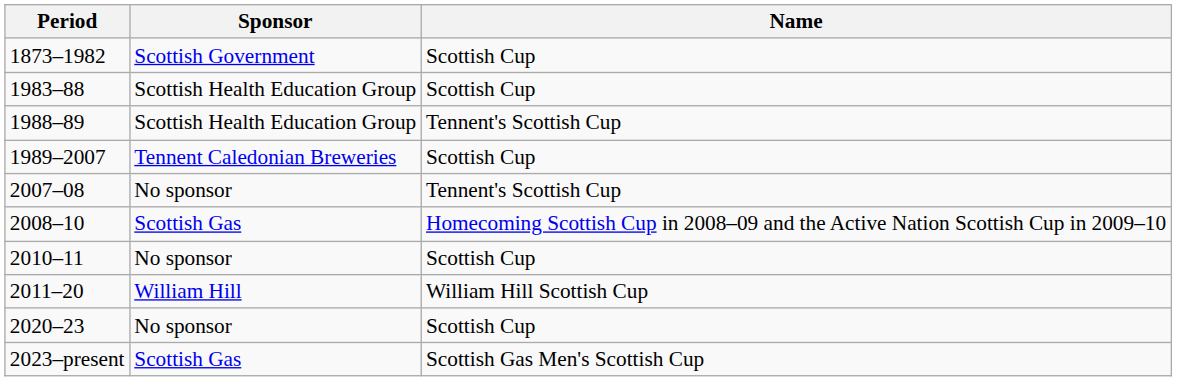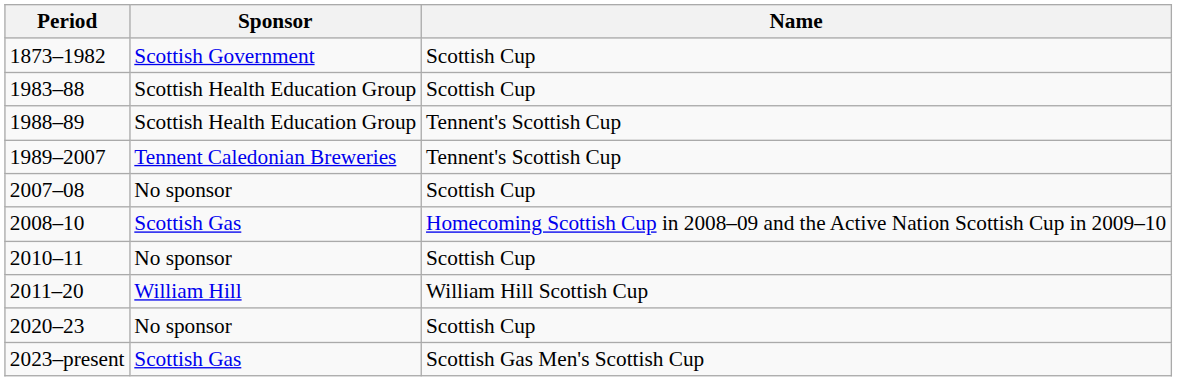 <table class="wikitable" style="text-align:left;margin-left:1em;float:center">
 <tr>
 <th>Period</th>
 <th>Sponsor</th>
 <th>Name</th>
 </tr>
 <tr>
 <td>1873–1982</td>
 <td><a href='#'>Scottish Government</a></td>
 <td>Scottish Cup</td>
 </tr>
 <tr>
 <td>1983–88</td>
 <td>Scottish Health Education Group</td>
 <td>Scottish Cup</td>
 </tr>
 <tr>
 <td>1988–89</td>
 <td>Scottish Health Education Group</td>
 <td>Tennent's Scottish Cup</td>
 </tr>
 <tr>
 <td>1989–2007</td>
 <td><a href='#'>Tennent Caledonian Breweries</a></td>
-<td>Scottish Cup</td>
+<td>Tennent's Scottish Cup</td>
 </tr>
 <tr>
 <td>2007–08</td>
 <td>No sponsor</td>
-<td>Tennent's Scottish Cup</td>
+<td>Scottish Cup</td>
 </tr>
 <tr>
 <td>2008–10</td>
 <td><a href='#'>Scottish Gas</a></td>
 <td><a href='#'>Homecoming Scottish Cup</a> in 2008–09 and the Active Nation Scottish Cup in 2009–10</td>
 </tr>
 <tr>
 <td>2010–11</td>
 <td>No sponsor</td>
 <td>Scottish Cup</td>
 </tr>
 <tr>
 <td>2011–20</td>
 <td><a href='#'>William Hill</a></td>
 <td>William Hill Scottish Cup</td>
 </tr>
 <tr>
 <td>2020–23</td>
 <td>No sponsor</td>
 <td>Scottish Cup</td>
 </tr>
 <tr>
 <td>2023–present</td>
 <td><a href='#'>Scottish Gas</a></td>
 <td>Scottish Gas Men's Scottish Cup</td>
 </tr>
 </table>
